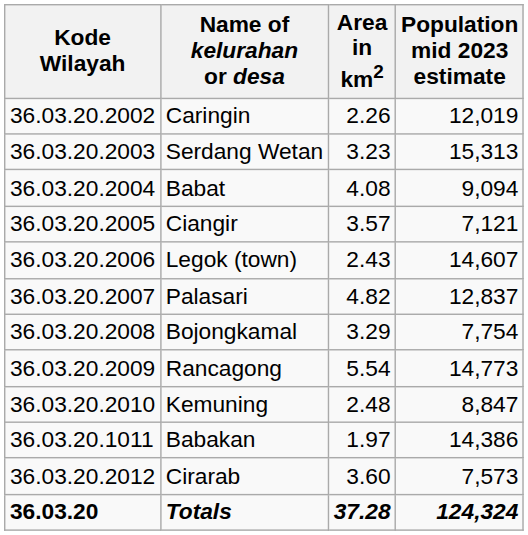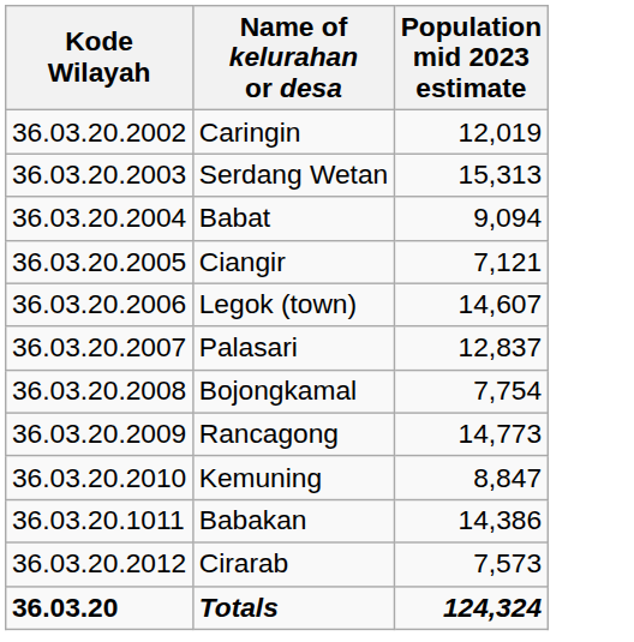 <table class="wikitable">
 <tr>
 <th>Kode <br>Wilayah</th>
 <th>Name of<br><em>kelurahan</em> <br>or <em>desa</em></th>
-<th>Area <br>in <br>km<sup>2</sup></th>
 <th>Population<br>mid 2023<br>estimate</th>
 </tr>
 <tr>
 <td>36.03.20.2002</td>
 <td>Caringin</td>
-<td align="right">2.26</td>
 <td align="right">12,019</td>
 </tr>
 <tr>
 <td>36.03.20.2003</td>
 <td>Serdang Wetan</td>
-<td align="right">3.23</td>
 <td align="right">15,313</td>
 </tr>
 <tr>
 <td>36.03.20.2004</td>
 <td>Babat</td>
-<td align="right">4.08</td>
 <td align="right">9,094</td>
 </tr>
 <tr>
 <td>36.03.20.2005</td>
 <td>Ciangir</td>
-<td align="right">3.57</td>
 <td align="right">7,121</td>
 </tr>
 <tr>
 <td>36.03.20.2006</td>
 <td>Legok (town)</td>
-<td align="right">2.43</td>
 <td align="right">14,607</td>
 </tr>
 <tr>
 <td>36.03.20.2007</td>
 <td>Palasari</td>
-<td align="right">4.82</td>
 <td align="right">12,837</td>
 </tr>
 <tr>
 <td>36.03.20.2008</td>
 <td>Bojongkamal</td>
-<td align="right">3.29</td>
 <td align="right">7,754</td>
 </tr>
 <tr>
 <td>36.03.20.2009</td>
 <td>Rancagong</td>
-<td align="right">5.54</td>
 <td align="right">14,773</td>
 </tr>
 <tr>
 <td>36.03.20.2010</td>
 <td>Kemuning</td>
-<td align="right">2.48</td>
 <td align="right">8,847</td>
 </tr>
 <tr>
 <td>36.03.20.1011</td>
 <td>Babakan</td>
-<td align="right">1.97</td>
 <td align="right">14,386</td>
 </tr>
 <tr>
 <td>36.03.20.2012</td>
 <td>Cirarab</td>
-<td align="right">3.60</td>
 <td align="right">7,573</td>
 </tr>
 <tr>
 <td><strong>36.03.20</strong></td>
 <td><strong><em>Totals</em></strong></td>
-<td align="right"><strong><em>37.28</em></strong></td>
 <td align="right"><strong><em>124,324</em></strong></td>
 </tr>
 </table>
